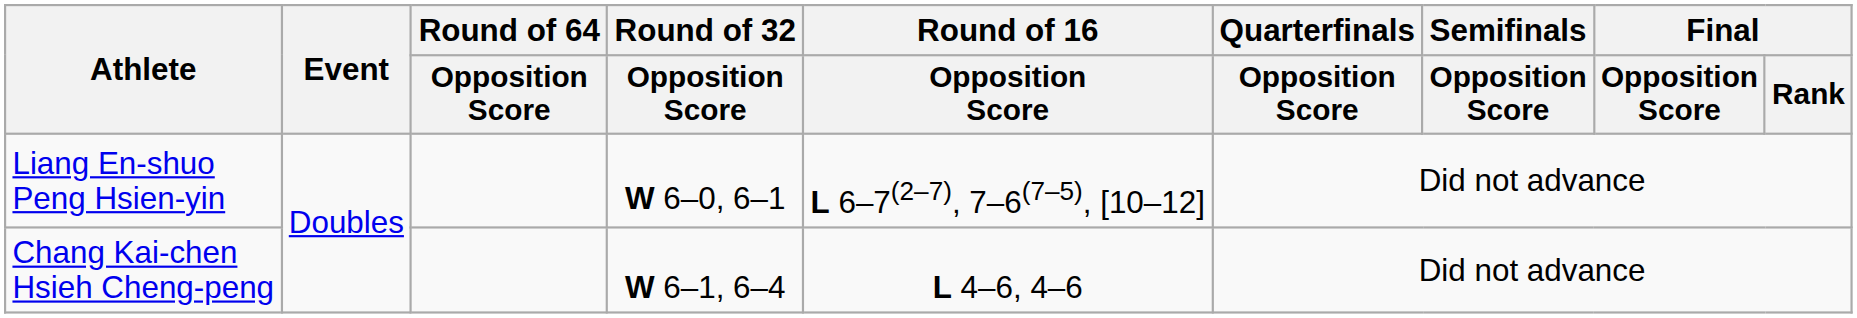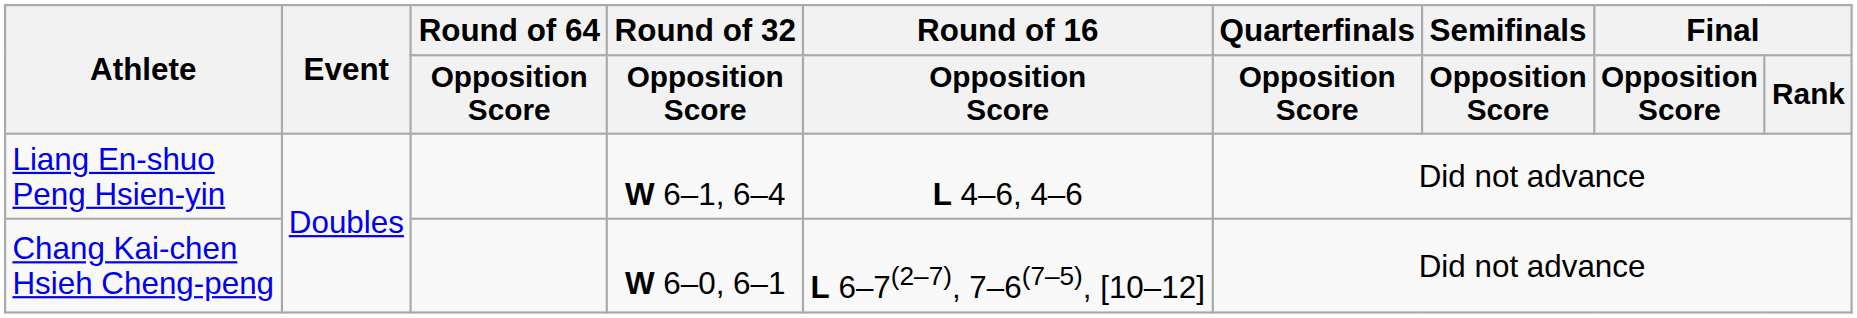 <table class=wikitable style="font-size:90%">
 <tr>
 <th rowspan="2">Athlete</th>
 <th rowspan="2">Event</th>
 <th>Round of 64</th>
 <th>Round of 32</th>
 <th>Round of 16</th>
 <th>Quarterfinals</th>
 <th>Semifinals</th>
 <th colspan=2>Final</th>
 </tr>
 <tr style="font-size:95%">
 <th>Opposition<br>Score</th>
 <th>Opposition<br>Score</th>
 <th>Opposition<br>Score</th>
 <th>Opposition<br>Score</th>
 <th>Opposition<br>Score</th>
 <th>Opposition<br>Score</th>
 <th>Rank</th>
 </tr>
 <tr align=center>
 <td align=left><a href='#'>Liang En-shuo</a><br><a href='#'>Peng Hsien-yin</a></td>
 <td align=left rowspan=2><a href='#'>Doubles</a></td>
 <td></td>
-<td> <br><strong>W</strong> 6–0, 6–1</td>
-<td> <br><strong>L</strong> 6–7<sup>(2–7)</sup>, 7–6<sup>(7–5)</sup>, [10–12]</td>
+<td> <br><strong>W</strong> 6–1, 6–4</td>
+<td> <br><strong>L</strong> 4–6, 4–6</td>
 <td colspan="4">Did not advance</td>
 </tr>
 <tr align=center>
 <td align=left><a href='#'>Chang Kai-chen</a><br><a href='#'>Hsieh Cheng-peng</a></td>
 <td></td>
-<td> <br><strong>W</strong> 6–1, 6–4</td>
-<td> <br><strong>L</strong> 4–6, 4–6</td>
+<td> <br><strong>W</strong> 6–0, 6–1</td>
+<td> <br><strong>L</strong> 6–7<sup>(2–7)</sup>, 7–6<sup>(7–5)</sup>, [10–12]</td>
 <td colspan="4">Did not advance</td>
 </tr>
 </table>
